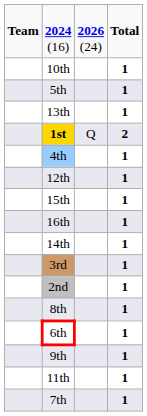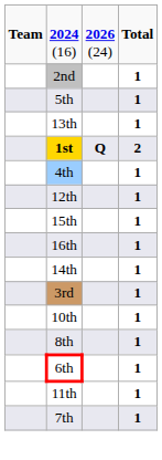 <table class="wikitable" style="text-align:center; font-size:90%">
 <tr>
 <td><strong>Team</strong></td>
 <td><br><strong><a href='#'>2024</a></strong><br>(16)</td>
 <td><br><strong><a href='#'>2026</a></strong><br>(24)</td>
 <td><strong>Total</strong></td>
 </tr>
 <tr bgcolor= #FFFFFF>
 <td align=left></td>
-<td>10th</td>
+<td style="background:silver">2nd</td>
 <td></td>
 <td><strong>1</strong></td>
 </tr>
 <tr bgcolor= #E8E8F0>
 <td align=left></td>
 <td>5th</td>
 <td></td>
 <td><strong>1</strong></td>
 </tr>
 <tr bgcolor= #FFFFFF>
 <td align=left></td>
 <td>13th</td>
 <td></td>
 <td><strong>1</strong></td>
 </tr>
 <tr bgcolor= #E8E8F0>
 <td align=left></td>
 <td style="background:gold"><strong>1st</strong></td>
-<td>Q</td>
+<td><strong>Q</strong></td>
 <td><strong>2</strong></td>
 </tr>
 <tr bgcolor= #FFFFFF>
 <td align=left></td>
 <td style="background:#9ACDFF">4th</td>
 <td></td>
 <td><strong>1</strong></td>
 </tr>
 <tr bgcolor= #E8E8F0>
 <td align=left></td>
 <td>12th</td>
 <td></td>
 <td><strong>1</strong></td>
 </tr>
 <tr bgcolor= #FFFFFF>
 <td align=left></td>
 <td>15th</td>
 <td></td>
 <td><strong>1</strong></td>
 </tr>
 <tr bgcolor= #E8E8F0>
 <td align=left></td>
 <td>16th</td>
 <td></td>
 <td><strong>1</strong></td>
 </tr>
 <tr bgcolor= #FFFFFF>
 <td align=left></td>
 <td>14th</td>
 <td></td>
 <td><strong>1</strong></td>
 </tr>
 <tr bgcolor= #E8E8F0>
 <td align=left></td>
 <td style="background:#CC9966">3rd</td>
 <td></td>
 <td><strong>1</strong></td>
 </tr>
 <tr bgcolor= #FFFFFF>
 <td align=left></td>
-<td style="background:silver">2nd</td>
+<td>10th</td>
 <td></td>
 <td><strong>1</strong></td>
 </tr>
 <tr bgcolor= #E8E8F0>
 <td align=left></td>
 <td>8th</td>
 <td></td>
 <td><strong>1</strong></td>
 </tr>
 <tr bgcolor= #FFFFFF>
 <td align=left></td>
 <td style="border:3px solid red">6th</td>
-<td></td>
-<td><strong>1</strong></td>
-</tr>
-<tr bgcolor= #E8E8F0>
-<td align=left></td>
-<td>9th</td>
 <td></td>
 <td><strong>1</strong></td>
 </tr>
 <tr bgcolor= #FFFFFF>
 <td align=left></td>
 <td>11th</td>
 <td></td>
 <td><strong>1</strong></td>
 </tr>
 <tr bgcolor= #E8E8F0>
 <td align=left></td>
 <td>7th</td>
 <td></td>
 <td><strong>1</strong></td>
 </tr>
 </table>
